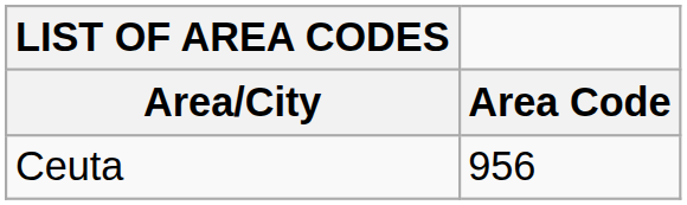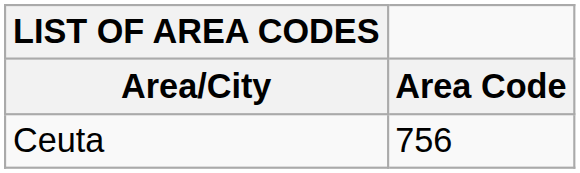 <table class="wikitable" border=1>
 <tr>
 <th>LIST OF AREA CODES</th>
 </tr>
 <tr>
 <th>Area/City</th>
 <th>Area Code</th>
 </tr>
 <tr>
 <td>Ceuta</td>
-<td>956</td>
+<td>756</td>
 </tr>
 </table>
